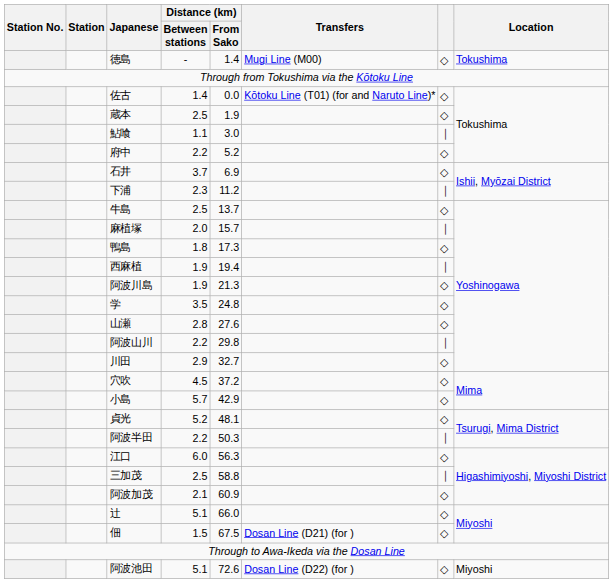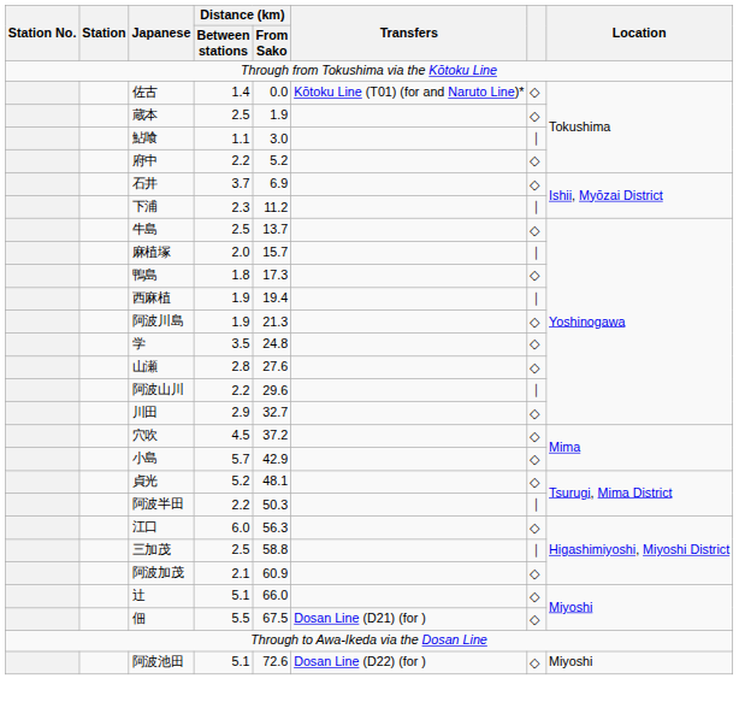 <table class="wikitable" rules="all">
 <tr>
 <th rowspan="2">Station No.</th>
 <th rowspan="2">Station</th>
 <th rowspan="2">Japanese</th>
 <th colspan="2">Distance (km)</th>
 <th rowspan="2">Transfers</th>
 <th rowspan="2"> </th>
 <th rowspan="2">Location</th>
 </tr>
 <tr>
 <th>Between<br>stations</th>
 <th>From<br>Sako</th>
-</tr>
-<tr>
-<th></th>
-<td></td>
-<td>徳島</td>
-<td style="text-align:center;">-</td>
-<td style="text-align:right;">1.4</td>
-<td><a href='#'>Mugi Line</a> (M00)</td>
-<td>◇</td>
-<td><a href='#'>Tokushima</a></td>
 </tr>
 <tr>
 <td colspan="8" style="text-align:center;"><em>Through from Tokushima via the <a href='#'>Kōtoku Line</a></em></td>
 </tr>
 <tr>
 <th></th>
 <td></td>
 <td>佐古</td>
 <td style="text-align:right;">1.4</td>
 <td style="text-align:right;">0.0</td>
 <td><a href='#'>Kōtoku Line</a> (T01)  (for  and <a href='#'>Naruto Line</a>)*</td>
 <td>◇</td>
 <td rowspan="4">Tokushima</td>
 </tr>
 <tr>
 <th></th>
 <td></td>
 <td>蔵本</td>
 <td style="text-align:right;">2.5</td>
 <td style="text-align:right;">1.9</td>
 <td> </td>
 <td>◇</td>
 </tr>
 <tr>
 <th></th>
 <td></td>
 <td>鮎喰</td>
 <td style="text-align:right;">1.1</td>
 <td style="text-align:right;">3.0</td>
 <td> </td>
 <td>｜</td>
 </tr>
 <tr>
 <th></th>
 <td></td>
 <td>府中</td>
 <td style="text-align:right;">2.2</td>
 <td style="text-align:right;">5.2</td>
 <td> </td>
 <td>◇</td>
 </tr>
 <tr>
 <th></th>
 <td></td>
 <td>石井</td>
 <td style="text-align:right;">3.7</td>
 <td style="text-align:right;">6.9</td>
 <td> </td>
 <td>◇</td>
 <td rowspan="2"><a href='#'>Ishii</a>, <a href='#'>Myōzai District</a></td>
 </tr>
 <tr>
 <th></th>
 <td></td>
 <td>下浦</td>
 <td style="text-align:right;">2.3</td>
 <td style="text-align:right;">11.2</td>
 <td> </td>
 <td>｜</td>
 </tr>
 <tr>
 <th></th>
 <td></td>
 <td>牛島</td>
 <td style="text-align:right;">2.5</td>
 <td style="text-align:right;">13.7</td>
 <td> </td>
 <td>◇</td>
 <td rowspan="9"><a href='#'>Yoshinogawa</a></td>
 </tr>
 <tr>
 <th></th>
 <td></td>
 <td>麻植塚</td>
 <td style="text-align:right;">2.0</td>
 <td style="text-align:right;">15.7</td>
 <td> </td>
 <td>｜</td>
 </tr>
 <tr>
 <th></th>
 <td></td>
 <td>鴨島</td>
 <td style="text-align:right;">1.8</td>
 <td style="text-align:right;">17.3</td>
 <td> </td>
 <td>◇</td>
 </tr>
 <tr>
 <th></th>
 <td></td>
 <td>西麻植</td>
 <td style="text-align:right;">1.9</td>
 <td style="text-align:right;">19.4</td>
 <td> </td>
 <td>｜</td>
 </tr>
 <tr>
 <th></th>
 <td></td>
 <td>阿波川島</td>
 <td style="text-align:right;">1.9</td>
 <td style="text-align:right;">21.3</td>
 <td> </td>
 <td>◇</td>
 </tr>
 <tr>
 <th></th>
 <td></td>
 <td>学</td>
 <td style="text-align:right;">3.5</td>
 <td style="text-align:right;">24.8</td>
 <td> </td>
 <td>◇</td>
 </tr>
 <tr>
 <th></th>
 <td></td>
 <td>山瀬</td>
 <td style="text-align:right;">2.8</td>
 <td style="text-align:right;">27.6</td>
 <td> </td>
 <td>◇</td>
 </tr>
 <tr>
 <th></th>
 <td></td>
 <td>阿波山川</td>
 <td style="text-align:right;">2.2</td>
-<td style="text-align:right;">29.8</td>
+<td style="text-align:right;">29.6</td>
 <td> </td>
 <td>｜</td>
 </tr>
 <tr>
 <th></th>
 <td></td>
 <td>川田</td>
 <td style="text-align:right;">2.9</td>
 <td style="text-align:right;">32.7</td>
 <td> </td>
 <td>◇</td>
 </tr>
 <tr>
 <th></th>
 <td></td>
 <td>穴吹</td>
 <td style="text-align:right;">4.5</td>
 <td style="text-align:right;">37.2</td>
 <td> </td>
 <td>◇</td>
 <td rowspan="2"><a href='#'>Mima</a></td>
 </tr>
 <tr>
 <th></th>
 <td></td>
 <td>小島</td>
 <td style="text-align:right;">5.7</td>
 <td style="text-align:right;">42.9</td>
 <td> </td>
 <td>◇</td>
 </tr>
 <tr>
 <th></th>
 <td></td>
 <td>貞光</td>
 <td style="text-align:right;">5.2</td>
 <td style="text-align:right;">48.1</td>
 <td> </td>
 <td>◇</td>
 <td rowspan="2"><a href='#'>Tsurugi</a>, <a href='#'>Mima District</a></td>
 </tr>
 <tr>
 <th></th>
 <td></td>
 <td>阿波半田</td>
 <td style="text-align:right;">2.2</td>
 <td style="text-align:right;">50.3</td>
 <td> </td>
 <td>｜</td>
 </tr>
 <tr>
 <th></th>
 <td></td>
 <td>江口</td>
 <td style="text-align:right;">6.0</td>
 <td style="text-align:right;">56.3</td>
 <td> </td>
 <td>◇</td>
 <td rowspan="3"><a href='#'>Higashimiyoshi</a>, <a href='#'>Miyoshi District</a></td>
 </tr>
 <tr>
 <th></th>
 <td></td>
 <td>三加茂</td>
 <td style="text-align:right;">2.5</td>
 <td style="text-align:right;">58.8</td>
 <td> </td>
 <td>｜</td>
 </tr>
 <tr>
 <th></th>
 <td></td>
 <td>阿波加茂</td>
 <td style="text-align:right;">2.1</td>
 <td style="text-align:right;">60.9</td>
 <td> </td>
 <td>◇</td>
 </tr>
 <tr>
 <th></th>
 <td></td>
 <td>辻</td>
 <td style="text-align:right;">5.1</td>
 <td style="text-align:right;">66.0</td>
 <td> </td>
 <td>◇</td>
 <td rowspan="2"><a href='#'>Miyoshi</a></td>
 </tr>
 <tr>
 <th></th>
 <td></td>
 <td>佃</td>
-<td style="text-align:right;">1.5</td>
+<td style="text-align:right;">5.5</td>
 <td style="text-align:right;">67.5</td>
 <td><a href='#'>Dosan Line</a> (D21) (for )</td>
 <td>◇</td>
 </tr>
 <tr>
 <td colspan="8" style="text-align:center;"><em>Through to Awa-Ikeda via the <a href='#'>Dosan Line</a></em></td>
 </tr>
 <tr>
 <th></th>
 <td></td>
 <td>阿波池田</td>
 <td style="text-align:right;">5.1</td>
 <td style="text-align:right;">72.6</td>
 <td><a href='#'>Dosan Line</a> (D22) (for )</td>
 <td>◇</td>
 <td>Miyoshi</td>
 </tr>
 </table>
